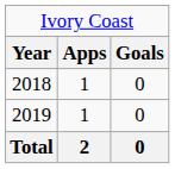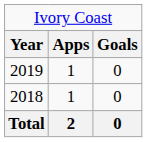 <table class="wikitable" style="text-align: center;">
 <tr>
 <td colspan="3"><a href='#'>Ivory Coast</a></td>
 </tr>
 <tr>
 <th>Year</th>
 <th>Apps</th>
 <th>Goals</th>
 </tr>
 <tr>
-<td>2018</td>
+<td>2019</td>
 <td>1</td>
 <td>0</td>
 </tr>
 <tr>
-<td>2019</td>
+<td>2018</td>
 <td>1</td>
 <td>0</td>
 </tr>
 <tr>
 <th>Total</th>
 <th>2</th>
 <th>0</th>
 </tr>
 </table>
